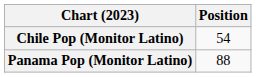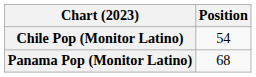 <table class="wikitable plainrowheaders sortable" style="text-align:center">
 <tr>
 <th scope="col">Chart (2023)</th>
 <th scope="col">Position</th>
 </tr>
 <tr>
 <th scope="row">Chile Pop (Monitor Latino)</th>
 <td>54</td>
 </tr>
 <tr>
 <th scope="row">Panama Pop (Monitor Latino)</th>
-<td>88</td>
+<td>68</td>
 </tr>
 </table>
